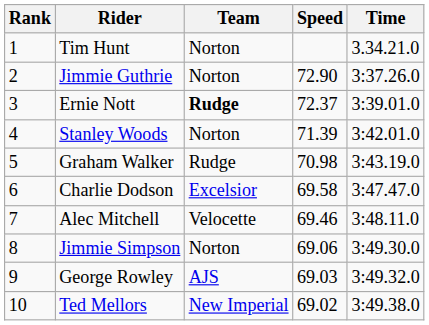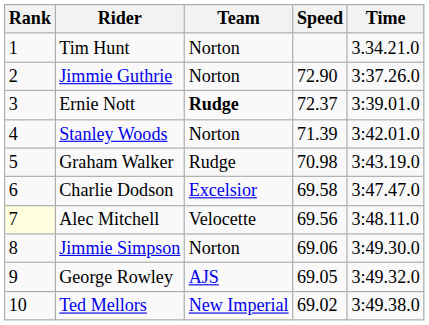 <table class="wikitable">
 <tr style="background:#efefef;">
 <th>Rank</th>
 <th>Rider</th>
 <th>Team</th>
 <th>Speed</th>
 <th>Time</th>
 </tr>
 <tr>
 <td>1</td>
 <td> Tim Hunt</td>
 <td>Norton</td>
 <td></td>
 <td>3.34.21.0</td>
 </tr>
 <tr>
 <td>2</td>
 <td> <a href='#'>Jimmie Guthrie</a></td>
 <td>Norton</td>
 <td>72.90</td>
 <td>3:37.26.0</td>
 </tr>
 <tr>
 <td>3</td>
 <td> Ernie Nott</td>
 <td><strong>Rudge</strong></td>
 <td>72.37</td>
 <td>3:39.01.0</td>
 </tr>
 <tr>
 <td>4</td>
 <td> <a href='#'>Stanley Woods</a></td>
 <td>Norton</td>
 <td>71.39</td>
 <td>3:42.01.0</td>
 </tr>
 <tr>
 <td>5</td>
 <td> Graham Walker</td>
 <td>Rudge</td>
 <td>70.98</td>
 <td>3:43.19.0</td>
 </tr>
 <tr>
 <td>6</td>
 <td> Charlie Dodson</td>
 <td><a href='#'>Excelsior</a></td>
 <td>69.58</td>
 <td>3:47.47.0</td>
 </tr>
 <tr>
-<td>7</td>
+<td style="background: lightyellow;">7</td>
 <td> Alec Mitchell</td>
 <td>Velocette</td>
-<td>69.46</td>
+<td>69.56</td>
 <td>3:48.11.0</td>
 </tr>
 <tr>
 <td>8</td>
 <td> <a href='#'>Jimmie Simpson</a></td>
 <td>Norton</td>
 <td>69.06</td>
 <td>3:49.30.0</td>
 </tr>
 <tr>
 <td>9</td>
 <td> George Rowley</td>
 <td><a href='#'>AJS</a></td>
-<td>69.03</td>
+<td>69.05</td>
 <td>3:49.32.0</td>
 </tr>
 <tr>
 <td>10</td>
 <td> <a href='#'>Ted Mellors</a></td>
 <td><a href='#'>New Imperial</a></td>
 <td>69.02</td>
 <td>3:49.38.0</td>
 </tr>
 </table>
